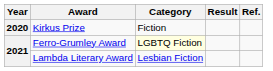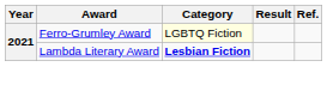 <table class="wikitable sortable mw-collapsible">
 <tr>
 <th>Year</th>
 <th>Award</th>
 <th>Category</th>
 <th>Result</th>
 <th>Ref.</th>
-</tr>
-<tr>
-<th>2020</th>
-<td><a href='#'>Kirkus Prize</a></td>
-<td>Fiction</td>
-<td></td>
-<td></td>
 </tr>
 <tr>
 <th rowspan="2">2021</th>
 <td><a href='#'>Ferro-Grumley Award</a></td>
 <td style="background: lightyellow;">LGBTQ Fiction</td>
 <td></td>
 <td></td>
 </tr>
 <tr>
 <td><a href='#'>Lambda Literary Award</a></td>
-<td><a href='#'>Lesbian Fiction</a></td>
+<td><strong><a href='#'>Lesbian Fiction</a></strong></td>
 <td></td>
 <td></td>
 </tr>
 </table>
